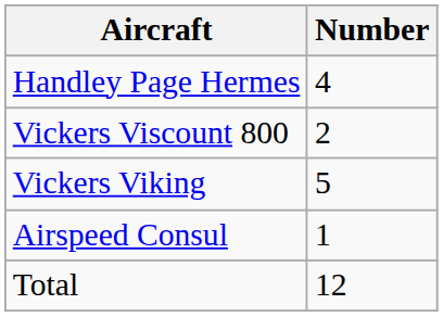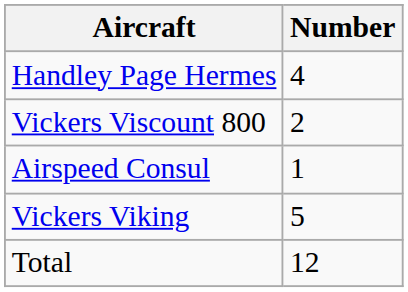 <table class="wikitable">
 <tr>
 <th>Aircraft</th>
 <th>Number</th>
 </tr>
 <tr>
 <td><a href='#'>Handley Page Hermes</a></td>
 <td>4</td>
 </tr>
 <tr>
 <td><a href='#'>Vickers Viscount</a> 800</td>
 <td>2</td>
 </tr>
 <tr>
+<td><a href='#'>Airspeed Consul</a></td>
+<td>1</td>
+</tr>
+<tr>
 <td><a href='#'>Vickers Viking</a></td>
 <td>5</td>
-</tr>
-<tr>
-<td><a href='#'>Airspeed Consul</a></td>
-<td>1</td>
 </tr>
 <tr>
 <td>Total</td>
 <td>12</td>
 </tr>
 </table>
